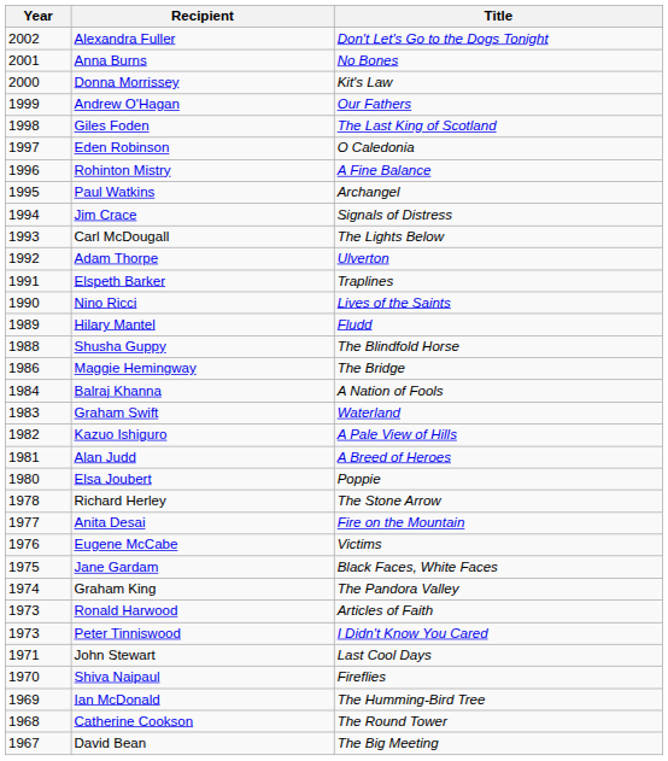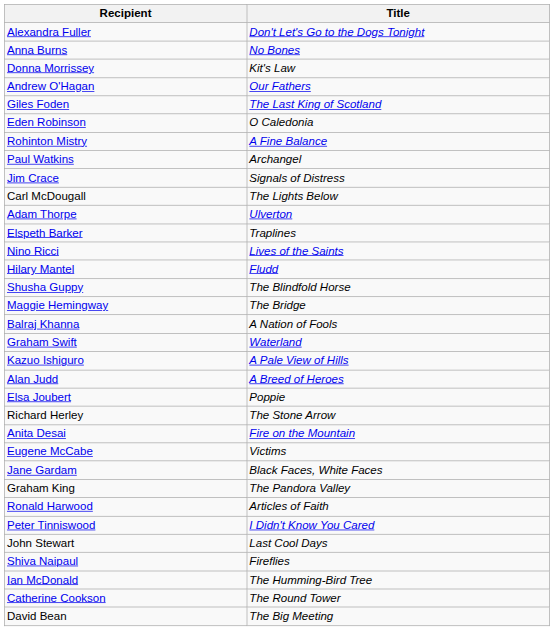 <table class="wikitable" width=60%>
 <tr>
-<th width=10%>Year</th>
 <th width=40%>Recipient</th>
 <th width=50%>Title</th>
 </tr>
 <tr>
-<td>2002</td>
 <td><a href='#'>Alexandra Fuller</a></td>
 <td><em><a href='#'>Don't Let's Go to the Dogs Tonight</a></em></td>
 </tr>
 <tr>
-<td>2001</td>
 <td><a href='#'>Anna Burns</a></td>
 <td><em><a href='#'>No Bones</a></em></td>
 </tr>
 <tr>
-<td>2000</td>
 <td><a href='#'>Donna Morrissey</a></td>
 <td><em>Kit's Law</em></td>
 </tr>
 <tr>
-<td>1999</td>
 <td><a href='#'>Andrew O'Hagan</a></td>
 <td><em><a href='#'>Our Fathers</a></em></td>
 </tr>
 <tr>
-<td>1998</td>
 <td><a href='#'>Giles Foden</a></td>
 <td><em><a href='#'>The Last King of Scotland</a></em></td>
 </tr>
 <tr>
-<td>1997</td>
 <td><a href='#'>Eden Robinson</a></td>
 <td><em>O Caledonia</em></td>
 </tr>
 <tr>
-<td>1996</td>
 <td><a href='#'>Rohinton Mistry</a></td>
 <td><em><a href='#'>A Fine Balance</a></em></td>
 </tr>
 <tr>
-<td>1995</td>
 <td><a href='#'>Paul Watkins</a></td>
 <td><em>Archangel</em></td>
 </tr>
 <tr>
-<td>1994</td>
 <td><a href='#'>Jim Crace</a></td>
 <td><em>Signals of Distress</em></td>
 </tr>
 <tr>
-<td>1993</td>
 <td>Carl McDougall</td>
 <td><em>The Lights Below</em></td>
 </tr>
 <tr>
-<td>1992</td>
 <td><a href='#'>Adam Thorpe</a></td>
 <td><em><a href='#'>Ulverton</a></em></td>
 </tr>
 <tr>
-<td>1991</td>
 <td><a href='#'>Elspeth Barker</a></td>
 <td><em>Traplines</em></td>
 </tr>
 <tr>
-<td>1990</td>
 <td><a href='#'>Nino Ricci</a></td>
 <td><em><a href='#'>Lives of the Saints</a></em></td>
 </tr>
 <tr>
-<td>1989</td>
 <td><a href='#'>Hilary Mantel</a></td>
 <td><em><a href='#'>Fludd</a></em></td>
 </tr>
 <tr>
-<td>1988</td>
 <td><a href='#'>Shusha Guppy</a></td>
 <td><em>The Blindfold Horse</em></td>
 </tr>
 <tr>
-<td>1986</td>
 <td><a href='#'>Maggie Hemingway</a></td>
 <td><em>The Bridge</em></td>
 </tr>
 <tr>
-<td>1984</td>
 <td><a href='#'>Balraj Khanna</a></td>
 <td><em>A Nation of Fools</em></td>
 </tr>
 <tr>
-<td>1983</td>
 <td><a href='#'>Graham Swift</a></td>
 <td><em><a href='#'>Waterland</a></em></td>
 </tr>
 <tr>
-<td>1982</td>
 <td><a href='#'>Kazuo Ishiguro</a></td>
 <td><em><a href='#'>A Pale View of Hills</a></em></td>
 </tr>
 <tr>
-<td>1981</td>
 <td><a href='#'>Alan Judd</a></td>
 <td><em><a href='#'>A Breed of Heroes</a></em></td>
 </tr>
 <tr>
-<td>1980</td>
 <td><a href='#'>Elsa Joubert</a></td>
 <td><em>Poppie</em></td>
 </tr>
 <tr>
-<td>1978</td>
 <td>Richard Herley</td>
 <td><em>The Stone Arrow</em></td>
 </tr>
 <tr>
-<td>1977</td>
 <td><a href='#'>Anita Desai</a></td>
 <td><em><a href='#'>Fire on the Mountain</a></em></td>
 </tr>
 <tr>
-<td>1976</td>
 <td><a href='#'>Eugene McCabe</a></td>
 <td><em>Victims</em></td>
 </tr>
 <tr>
-<td>1975</td>
 <td><a href='#'>Jane Gardam</a></td>
 <td><em>Black Faces, White Faces</em></td>
 </tr>
 <tr>
-<td>1974</td>
 <td>Graham King</td>
 <td><em>The Pandora Valley</em></td>
 </tr>
 <tr>
-<td>1973</td>
 <td><a href='#'>Ronald Harwood</a></td>
 <td><em>Articles of Faith</em></td>
 </tr>
 <tr>
-<td>1973</td>
 <td><a href='#'>Peter Tinniswood</a></td>
 <td><em><a href='#'>I Didn't Know You Cared</a></em></td>
 </tr>
 <tr>
-<td>1971</td>
 <td>John Stewart</td>
 <td><em>Last Cool Days</em></td>
 </tr>
 <tr>
-<td>1970</td>
 <td><a href='#'>Shiva Naipaul</a></td>
 <td><em>Fireflies</em></td>
 </tr>
 <tr>
-<td>1969</td>
 <td><a href='#'>Ian McDonald</a></td>
 <td><em>The Humming-Bird Tree</em></td>
 </tr>
 <tr>
-<td>1968</td>
 <td><a href='#'>Catherine Cookson</a></td>
 <td><em>The Round Tower</em></td>
 </tr>
 <tr>
-<td>1967</td>
 <td>David Bean</td>
 <td><em>The Big Meeting</em></td>
 </tr>
 </table>
